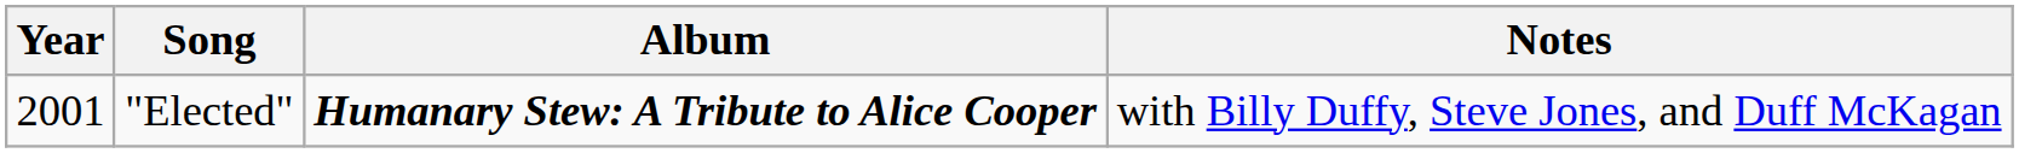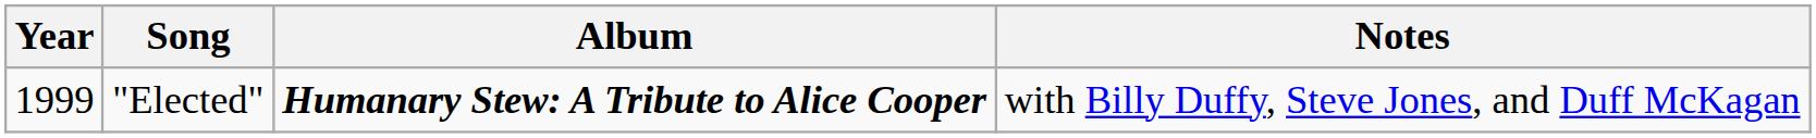 <table class="wikitable">
 <tr>
 <th>Year</th>
 <th>Song</th>
 <th>Album</th>
 <th>Notes</th>
 </tr>
 <tr>
-<td>2001</td>
+<td>1999</td>
 <td>"Elected"</td>
 <td><strong><em>Humanary Stew: A Tribute to Alice Cooper</em></strong></td>
 <td>with <a href='#'>Billy Duffy</a>, <a href='#'>Steve Jones</a>, and <a href='#'>Duff McKagan</a></td>
 </tr>
 </table>
